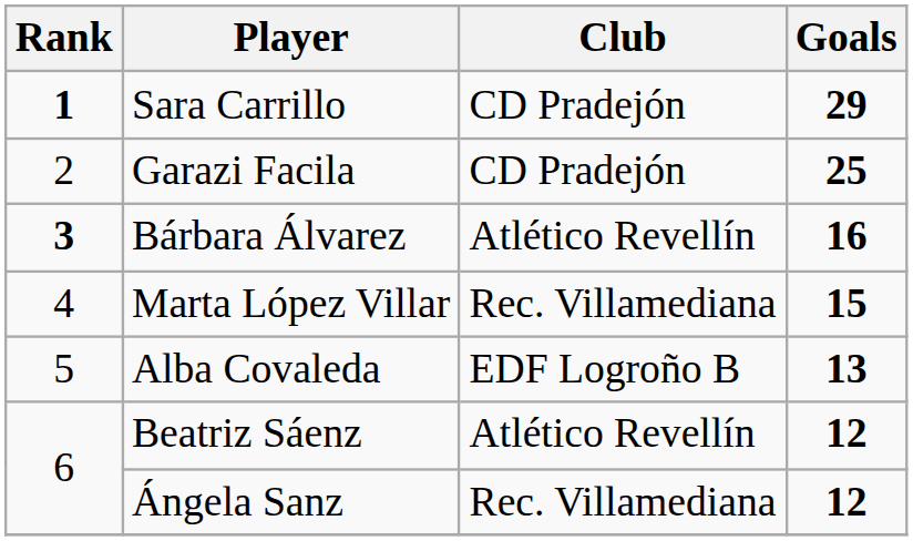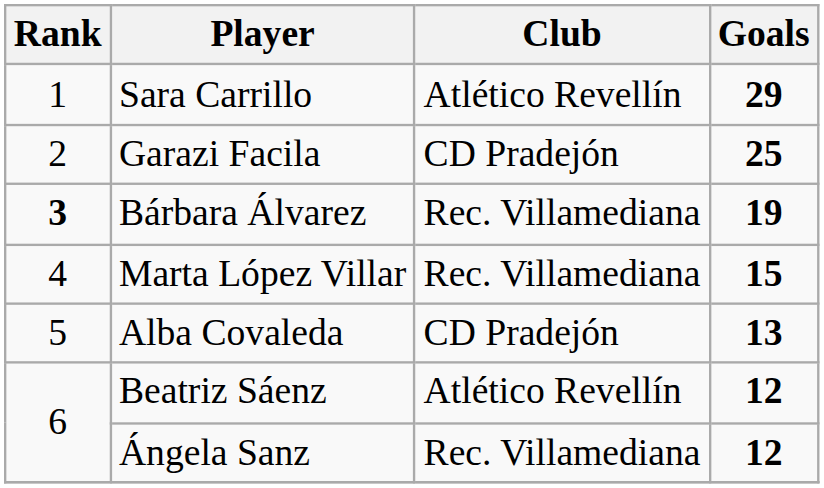 <table class="wikitable" style="text-align:center">
 <tr>
 <th>Rank</th>
 <th>Player</th>
 <th>Club</th>
 <th>Goals</th>
 </tr>
 <tr>
-<td><strong>1</strong></td>
+<td>1</td>
 <td align="left">Sara Carrillo</td>
-<td align="left">CD Pradejón</td>
+<td align="left">Atlético Revellín</td>
 <td><strong>29</strong></td>
 </tr>
 <tr>
 <td>2</td>
 <td align="left">Garazi Facila</td>
 <td align="left">CD Pradejón</td>
 <td><strong>25</strong></td>
 </tr>
 <tr>
 <td><strong>3</strong></td>
 <td align="left">Bárbara Álvarez</td>
-<td align="left">Atlético Revellín</td>
-<td><strong>16</strong></td>
+<td align="left">Rec. Villamediana</td>
+<td><strong>19</strong></td>
 </tr>
 <tr>
 <td>4</td>
 <td align="left">Marta López Villar</td>
 <td align="left">Rec. Villamediana</td>
 <td><strong>15</strong></td>
 </tr>
 <tr>
 <td>5</td>
 <td align="left">Alba Covaleda</td>
-<td align="left">EDF Logroño B</td>
+<td align="left">CD Pradejón</td>
 <td><strong>13</strong></td>
 </tr>
 <tr>
 <td rowspan=2>6</td>
 <td align="left">Beatriz Sáenz</td>
 <td align="left">Atlético Revellín</td>
 <td><strong>12</strong></td>
 </tr>
 <tr>
 <td align="left">Ángela Sanz</td>
 <td align="left">Rec. Villamediana</td>
 <td><strong>12</strong></td>
 </tr>
 <tr>
 </tr>
 </table>
